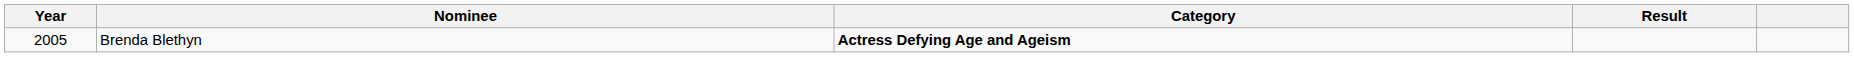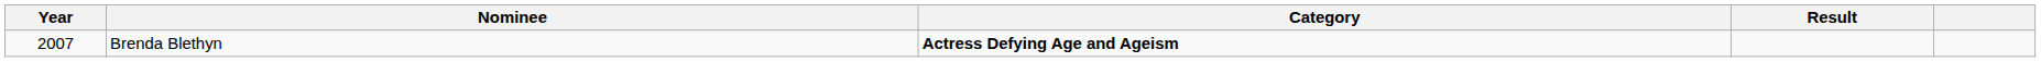 <table class="wikitable" style="width:100%;">
 <tr>
 <th width=5%>Year</th>
 <th style="width:40%;">Nominee</th>
 <th style="width:40%;">Category</th>
 <th style="width:10%;">Result</th>
 <th width=5%></th>
 </tr>
 <tr>
-<td style="text-align:center;">2005</td>
+<td style="text-align:center;">2007</td>
 <td style="text-align:left;">Brenda Blethyn</td>
 <td><strong>Actress Defying Age and Ageism</strong></td>
 <td></td>
 <td style="text-align:center;"></td>
 </tr>
 </table>
